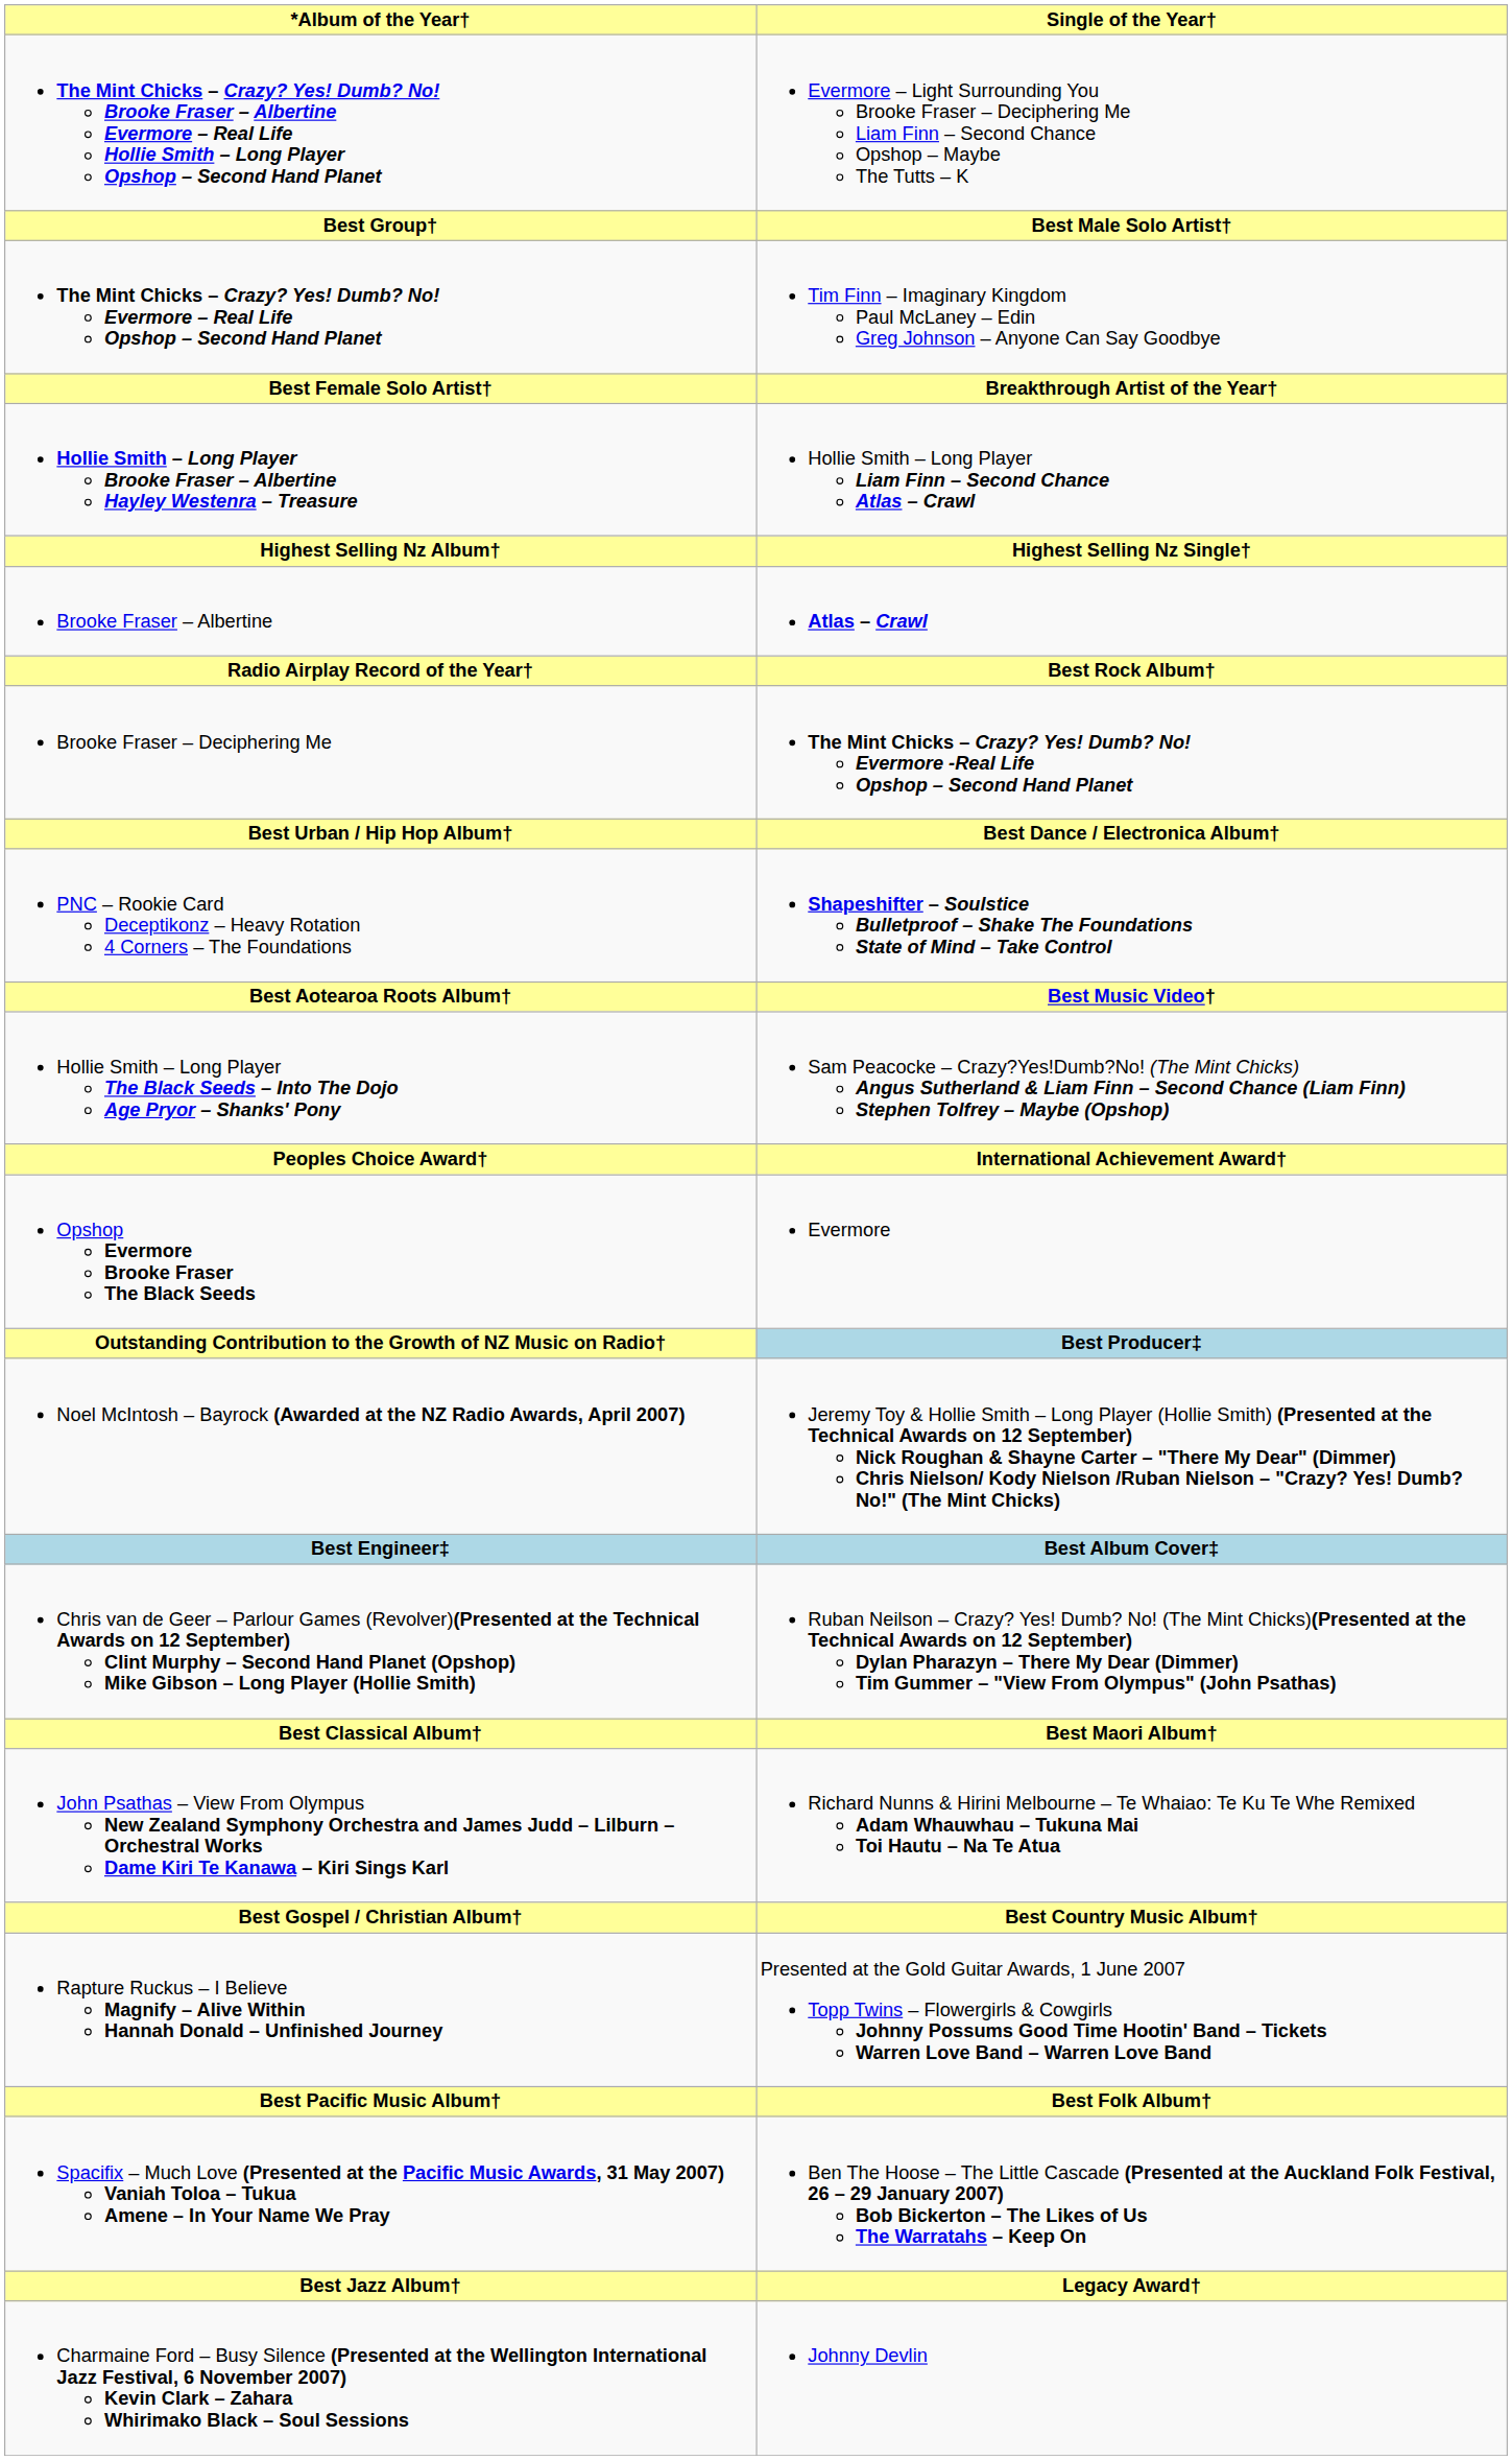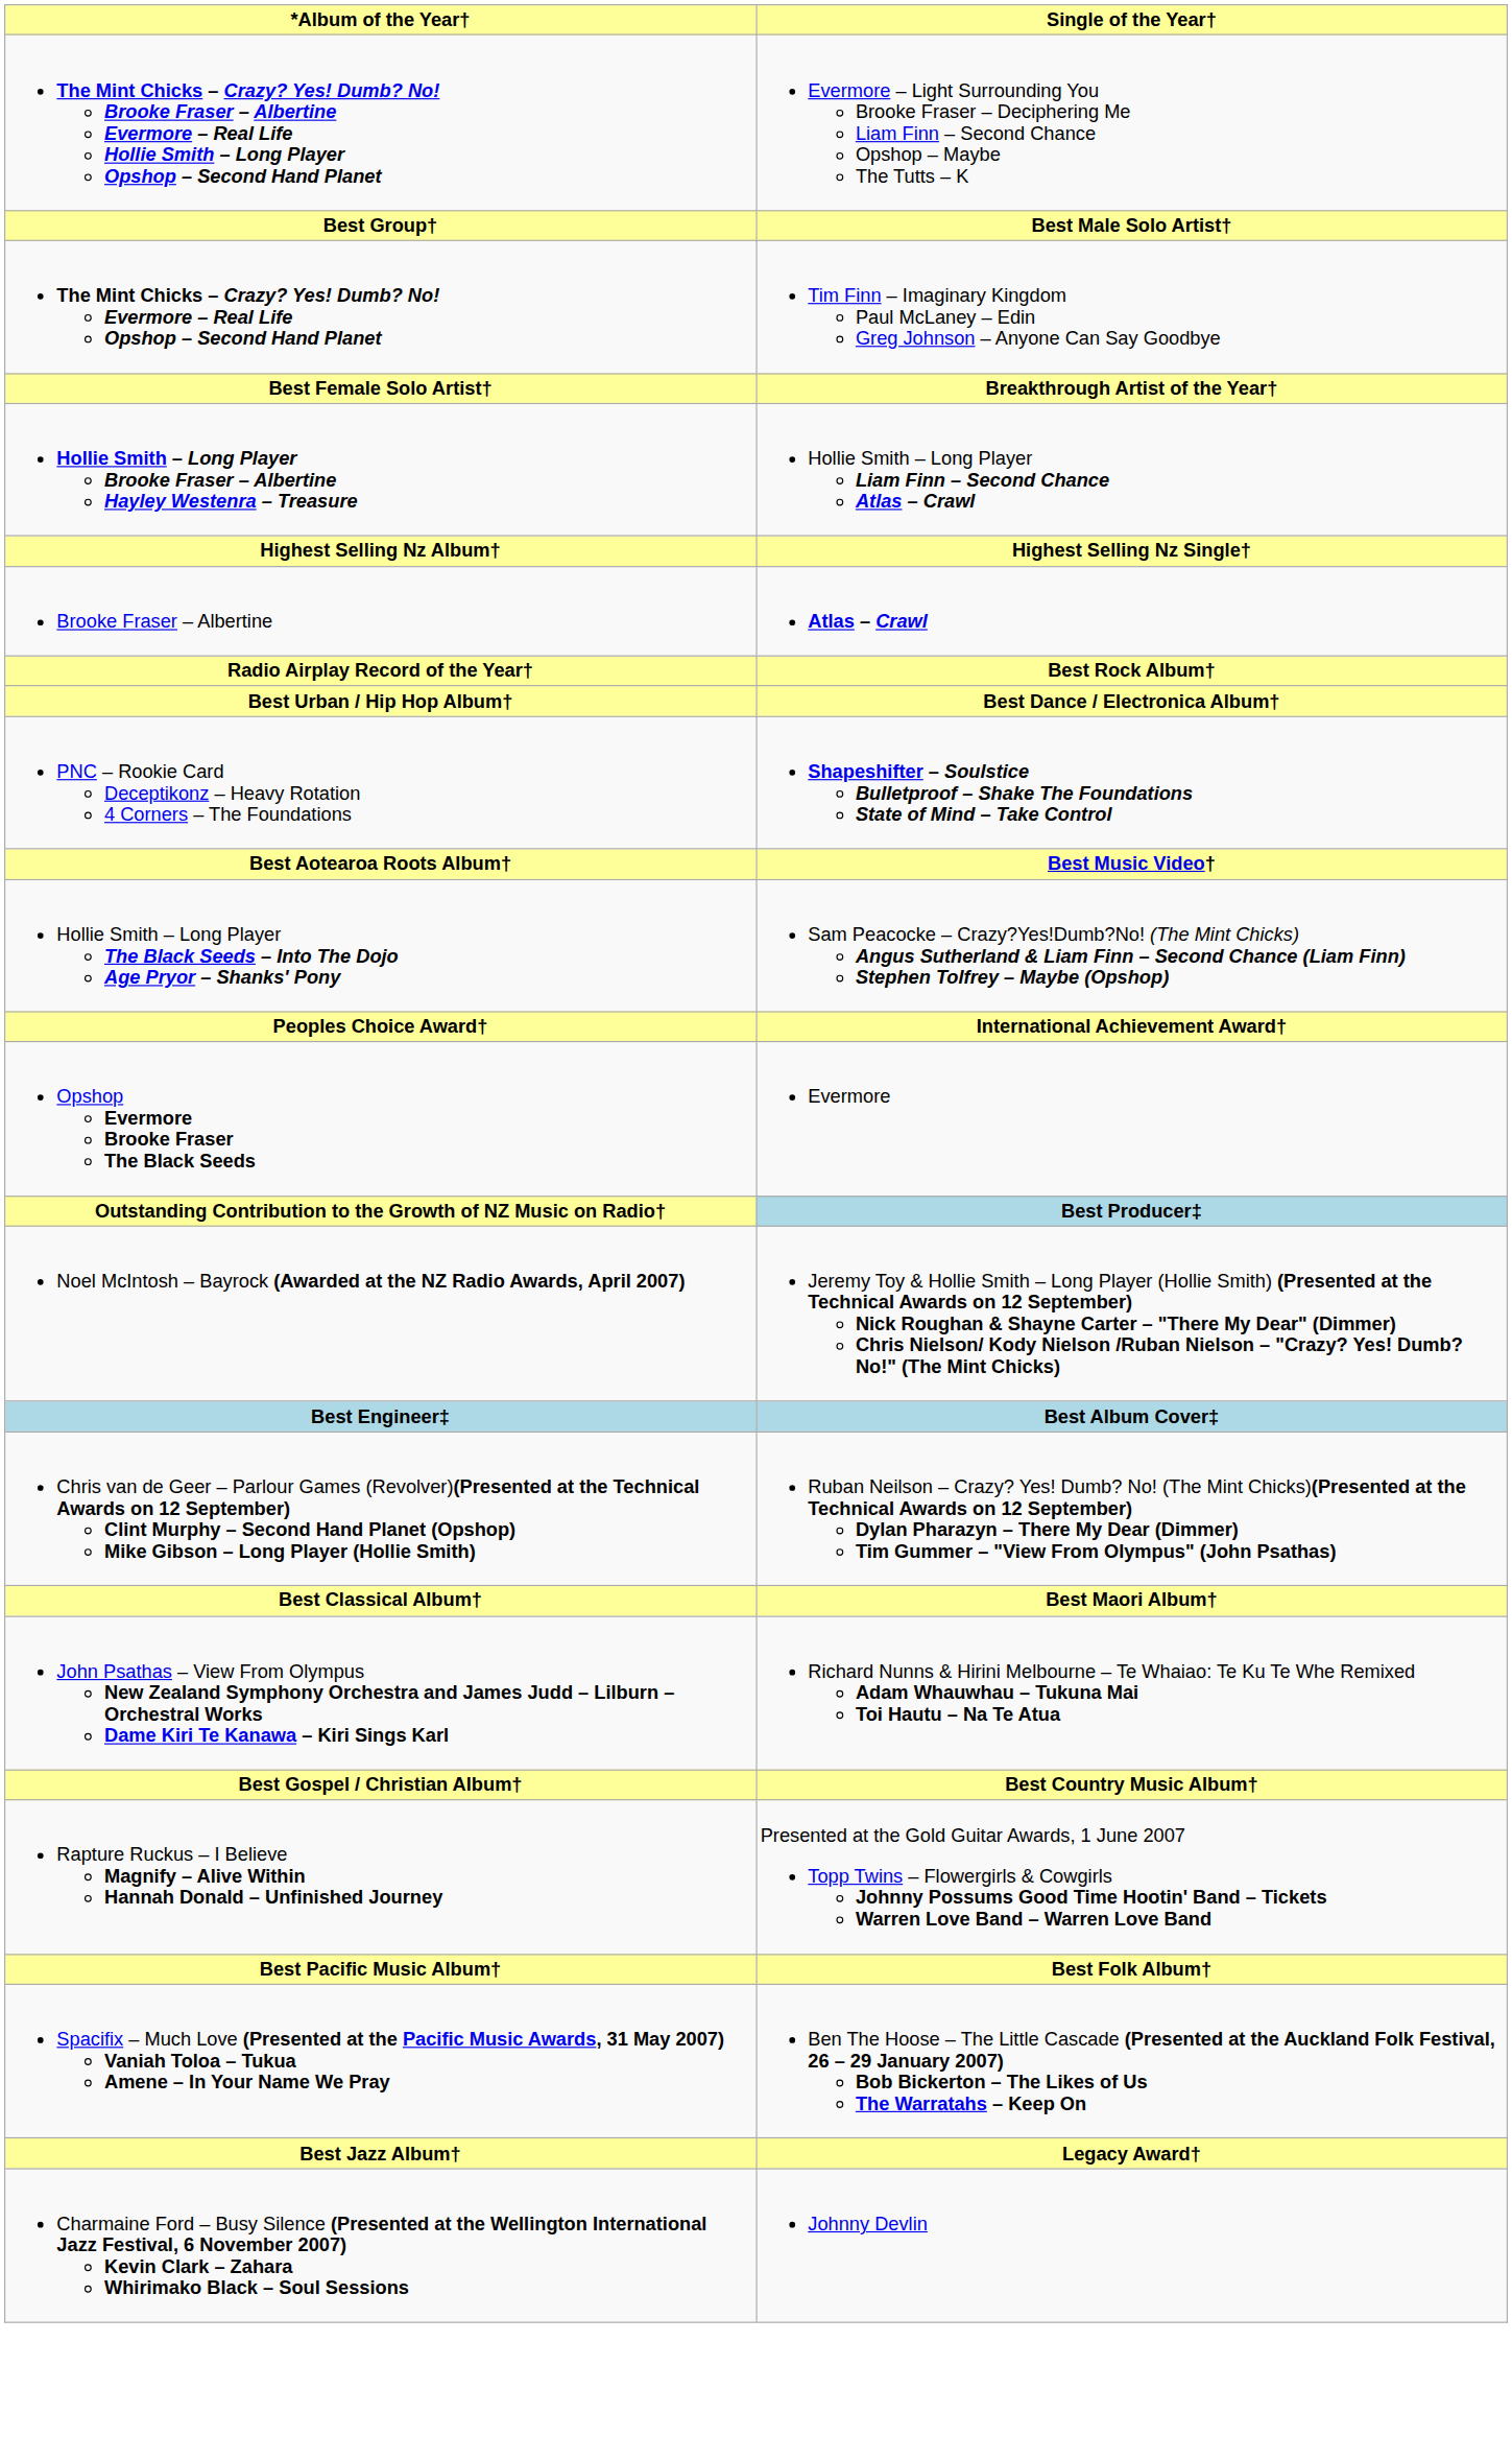 <table class=wikitable width="100%">
 <tr>
 <th style="background:#FFFF99;" width="50%">*Album of the Year†</th>
 <th style="background:#FFFF99;" width="50%">Single of the Year†</th>
 </tr>
 <tr>
 <td valign="top"><br><ul><li><strong> <a href='#'>The Mint Chicks</a> – <em><a href='#'>Crazy? Yes! Dumb? No!</a><strong><em><ul><li><a href='#'>Brooke Fraser</a> – <a href='#'>Albertine</a></li><li><a href='#'>Evermore</a> – Real Life</li><li><a href='#'>Hollie Smith</a> – Long Player</li><li><a href='#'>Opshop</a> – Second Hand Planet</li></ul></li></ul></td>
 <td valign="top"><br><ul><li></strong><a href='#'>Evermore</a> – </em>Light Surrounding You</em></strong><ul><li>Brooke Fraser – Deciphering Me</li><li><a href='#'>Liam Finn</a> – Second Chance</li><li>Opshop – Maybe</li><li>The Tutts – K</li></ul></li></ul></td>
 </tr>
 <tr>
 <th style="background:#FFFF99;" width="50%">Best Group†</th>
 <th style="background:#FFFF99;" width="50%">Best Male Solo Artist†</th>
 </tr>
 <tr>
 <td valign="top"><br><ul><li><strong>The Mint Chicks – <em>Crazy? Yes! Dumb? No!<strong><em><ul><li>Evermore – Real Life</li><li>Opshop – Second Hand Planet</li></ul></li></ul></td>
 <td valign="top"><br><ul><li></strong><a href='#'>Tim Finn</a> – </em>Imaginary Kingdom</em></strong><ul><li>Paul McLaney – Edin</li><li><a href='#'>Greg Johnson</a> – Anyone Can Say Goodbye</li></ul></li></ul></td>
 </tr>
 <tr>
 <th style="background:#FFFF99;" width="50%">Best Female Solo Artist†</th>
 <th style="background:#FFFF99;" width="50%">Breakthrough Artist of the Year†</th>
 </tr>
 <tr>
 <td valign="top"><br><ul><li><strong><a href='#'>Hollie Smith</a> – <em>Long Player<strong><em><ul><li>Brooke Fraser – Albertine</li><li><a href='#'>Hayley Westenra</a> – Treasure</li></ul></li></ul></td>
 <td valign="top"><br><ul><li></em></strong>Hollie Smith – Long Player<strong><em><ul><li>Liam Finn – Second Chance</li><li><a href='#'>Atlas</a> – Crawl</li></ul></li></ul></td>
 </tr>
 <tr>
 <th style="background:#FFFF99;" width="50%">Highest Selling Nz Album†</th>
 <th style="background:#FFFF99;" width="50%">Highest Selling Nz Single†</th>
 </tr>
 <tr>
 <td valign="top"><br><ul><li></strong><a href='#'>Brooke Fraser</a> – </em>Albertine</em></strong></li></ul></td>
 <td valign="top"><br><ul><li><strong><a href='#'>Atlas</a> – <em><a href='#'>Crawl</a><strong><em></li></ul></td>
 </tr>
 <tr>
 <th style="background:#FFFF99;" width="50%">Radio Airplay Record of the Year†</th>
 <th style="background:#FFFF99;" width="50%">Best Rock Album†</th>
-</tr>
-<tr>
-<td valign="top"><br><ul><li></strong> Brooke Fraser – </em>Deciphering Me</em></strong></li></ul></td>
-<td valign="top"><br><ul><li><strong>The Mint Chicks – <em>Crazy? Yes! Dumb? No!<strong><em><ul><li>Evermore -Real Life</li><li>Opshop – Second Hand Planet</li></ul></li></ul></td>
 </tr>
 <tr>
 <th style="background:#FFFF99;" width="50%">Best Urban / Hip Hop Album†</th>
 <th style="background:#FFFF99;" width="50%">Best Dance / Electronica Album†</th>
 </tr>
 <tr>
 <td valign="top"><br><ul><li></strong><a href='#'>PNC</a> – </em>Rookie Card</em></strong><ul><li><a href='#'>Deceptikonz</a> – Heavy Rotation</li><li><a href='#'>4 Corners</a> – The Foundations</li></ul></li></ul></td>
 <td valign="top"><br><ul><li><strong><a href='#'>Shapeshifter</a> – <em>Soulstice<strong><em><ul><li>Bulletproof – Shake The Foundations</li><li>State of Mind – Take Control</li></ul></li></ul></td>
 </tr>
 <tr>
 <th style="background:#FFFF99;" width="50%">Best Aotearoa Roots Album†</th>
 <th style="background:#FFFF99;" width="50%"><a href='#'>Best Music Video</a>†</th>
 </tr>
 <tr>
 <td valign="top"><br><ul><li></em></strong>Hollie Smith – Long Player<strong><em><ul><li><a href='#'>The Black Seeds</a> – Into The Dojo</li><li><a href='#'>Age Pryor</a> – Shanks' Pony</li></ul></li></ul></td>
 <td valign="top"><br><ul><li></strong>Sam Peacocke – </em>Crazy?Yes!Dumb?No!<em> (The Mint Chicks)<strong><ul><li>Angus Sutherland & Liam Finn – Second Chance (Liam Finn)</li><li>Stephen Tolfrey – Maybe (Opshop)</li></ul></li></ul></td>
 </tr>
 <tr>
 <th style="background:#FFFF99;" width="50%">Peoples Choice Award†</th>
 <th style="background:#FFFF99;" width="50%">International Achievement Award†</th>
 </tr>
 <tr>
 <td valign="top"><br><ul><li></strong><a href='#'>Opshop</a><strong><ul><li>Evermore</li><li>Brooke Fraser</li><li>The Black Seeds</li></ul></li></ul></td>
 <td valign="top"><br><ul><li></strong>Evermore<strong></li></ul></td>
 </tr>
 <tr>
 <th style="background:#FFFF99;" width="50%">Outstanding Contribution to the Growth of NZ Music on Radio†</th>
 <th style="background:lightblue;" width="50%">Best Producer‡</th>
 </tr>
 <tr>
 <td valign="top"><br><ul><li></strong>Noel McIntosh – Bayrock<strong> (Awarded at the NZ Radio Awards, April 2007)</li></ul></td>
 <td valign="top"><br><ul><li></strong>Jeremy Toy & Hollie Smith – Long Player (Hollie Smith)<strong> (Presented at the Technical Awards on 12 September)<ul><li>Nick Roughan & Shayne Carter – "There My Dear" (Dimmer)</li><li>Chris Nielson/ Kody Nielson /Ruban Nielson – "Crazy? Yes! Dumb? No!" (The Mint Chicks)</li></ul></li></ul></td>
 </tr>
 <tr>
 <th style="background:lightblue;" width="50%">Best Engineer‡</th>
 <th style="background:lightblue;" width="50%">Best Album Cover‡</th>
 </tr>
 <tr>
 <td valign="top"><br><ul><li></strong>Chris van de Geer – Parlour Games (Revolver)<strong>(Presented at the Technical Awards on 12 September)<ul><li>Clint Murphy – Second Hand Planet (Opshop)</li><li>Mike Gibson – Long Player (Hollie Smith)</li></ul></li></ul></td>
 <td valign="top"><br><ul><li></strong>Ruban Neilson – Crazy? Yes! Dumb? No! (The Mint Chicks)<strong>(Presented at the Technical Awards on 12 September)<ul><li>Dylan Pharazyn – There My Dear (Dimmer)</li><li>Tim Gummer – "View From Olympus" (John Psathas)</li></ul></li></ul></td>
 </tr>
 <tr>
 <th style="background:#FFFF99;" width="50%">Best Classical Album†</th>
 <th style="background:#FFFF99;" width="50%">Best Maori Album†</th>
 </tr>
 <tr>
 <td valign="top"><br><ul><li></strong><a href='#'>John Psathas</a> – View From Olympus<strong><ul><li>New Zealand Symphony Orchestra and James Judd – Lilburn – Orchestral Works</li><li><a href='#'>Dame Kiri Te Kanawa</a> – Kiri Sings Karl</li></ul></li></ul></td>
 <td valign="top"><br><ul><li></strong>Richard Nunns & Hirini Melbourne – Te Whaiao: Te Ku Te Whe Remixed <strong><ul><li>Adam Whauwhau – Tukuna Mai</li><li>Toi Hautu – Na Te Atua</li></ul></li></ul></td>
 </tr>
 <tr>
 <th style="background:#FFFF99;" width="50%">Best Gospel / Christian Album†</th>
 <th style="background:#FFFF99;" width="50%">Best Country Music Album†</th>
 </tr>
 <tr>
 <td valign="top"><br><ul><li></strong>Rapture Ruckus – I Believe<strong><ul><li>Magnify – Alive Within</li><li>Hannah Donald – Unfinished Journey</li></ul></li></ul></td>
 <td valign="top"><br>Presented at the Gold Guitar Awards, 1 June 2007<ul><li></strong><a href='#'>Topp Twins</a> – Flowergirls & Cowgirls <strong><ul><li>Johnny Possums Good Time Hootin' Band – Tickets</li><li>Warren Love Band – Warren Love Band</li></ul></li></ul></td>
 </tr>
 <tr>
 <th style="background:#FFFF99;" width="50%">Best Pacific Music Album†</th>
 <th style="background:#FFFF99;" width="50%">Best Folk Album†</th>
 </tr>
 <tr>
 <td valign="top"><br><ul><li></strong><a href='#'>Spacifix</a> – Much Love<strong> (Presented at the <a href='#'>Pacific Music Awards</a>, 31 May 2007)<ul><li>Vaniah Toloa – Tukua</li><li>Amene – In Your Name We Pray</li></ul></li></ul></td>
 <td valign="top"><br><ul><li></strong>Ben The Hoose – The Little Cascade<strong> (Presented at the Auckland Folk Festival, 26 – 29 January 2007)<ul><li>Bob Bickerton – The Likes of Us</li><li><a href='#'>The Warratahs</a> – Keep On</li></ul></li></ul></td>
 </tr>
 <tr>
 <th style="background:#FFFF99;" width="50%">Best Jazz Album†</th>
 <th style="background:#FFFF99;" width="50%">Legacy Award†</th>
 </tr>
 <tr>
 <td valign="top"><br><ul><li></strong>Charmaine Ford – Busy Silence<strong> (Presented at the Wellington International Jazz Festival, 6 November 2007)<ul><li>Kevin Clark – Zahara</li><li>Whirimako Black – Soul Sessions</li></ul></li></ul></td>
 <td valign="top"><br><ul><li></strong><a href='#'>Johnny Devlin</a><strong></li></ul></td>
 </tr>
 </table>
